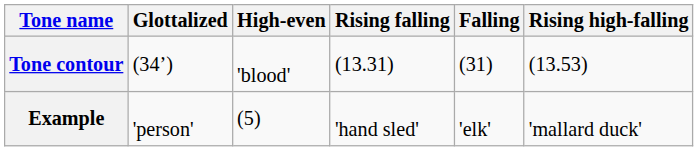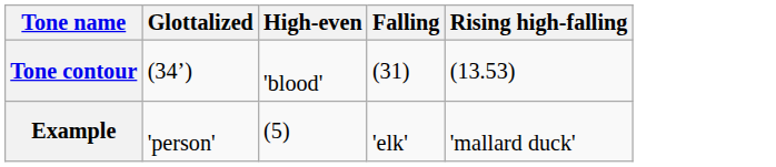 <table class="wikitable">
 <tr>
 <th><a href='#'>Tone name</a></th>
 <th>Glottalized</th>
 <th>High-even</th>
-<th>Rising falling</th>
 <th>Falling</th>
 <th>Rising high-falling</th>
 </tr>
 <tr>
 <th><a href='#'>Tone contour</a></th>
 <td> (34’)</td>
 <td> <br>'blood'</td>
-<td> (13.31)</td>
 <td> (31)</td>
 <td> (13.53)</td>
 </tr>
 <tr>
 <th>Example</th>
 <td> <br>'person'</td>
 <td> (5)</td>
-<td> <br>'hand sled'</td>
 <td> <br>'elk'</td>
 <td> <br>'mallard duck'</td>
 </tr>
 </table>
